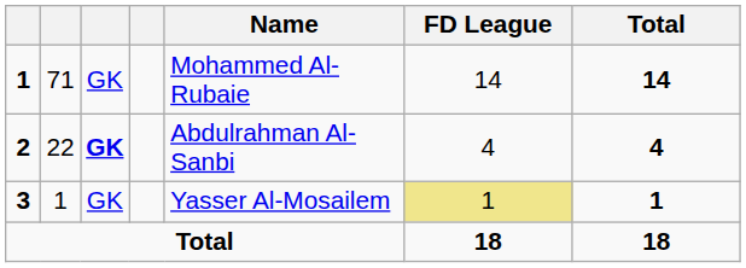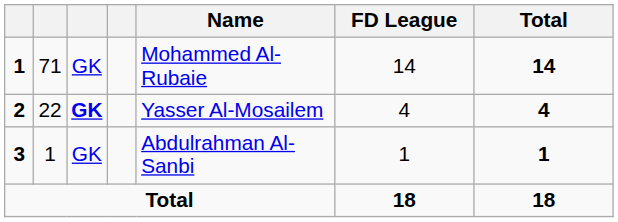 <table class="wikitable" style="text-align:center">
 <tr>
 <th width=15></th>
 <th width=15></th>
 <th width=15></th>
 <th width=15></th>
 <th width=145>Name</th>
 <th width=100>FD League</th>
 <th width=100>Total</th>
 </tr>
 <tr>
 <td><strong>1</strong></td>
 <td>71</td>
 <td><a href='#'>GK</a></td>
 <td></td>
 <td align=left><a href='#'>Mohammed Al-Rubaie</a></td>
 <td>14</td>
 <td><strong>14</strong></td>
 </tr>
 <tr>
 <td><strong>2</strong></td>
 <td>22</td>
 <td><strong><a href='#'>GK</a></strong></td>
 <td></td>
-<td align=left><a href='#'>Abdulrahman Al-Sanbi</a></td>
+<td align=left><a href='#'>Yasser Al-Mosailem</a></td>
 <td>4</td>
 <td><strong>4</strong></td>
 </tr>
 <tr>
 <td><strong>3</strong></td>
 <td>1</td>
 <td><a href='#'>GK</a></td>
 <td></td>
-<td align=left><a href='#'>Yasser Al-Mosailem</a></td>
-<td style="background: khaki;">1</td>
+<td align=left><a href='#'>Abdulrahman Al-Sanbi</a></td>
+<td>1</td>
 <td><strong>1</strong></td>
 </tr>
 <tr>
 <td colspan=5><strong>Total</strong></td>
 <td><strong>18</strong></td>
 <td><strong>18</strong></td>
 </tr>
 </table>
